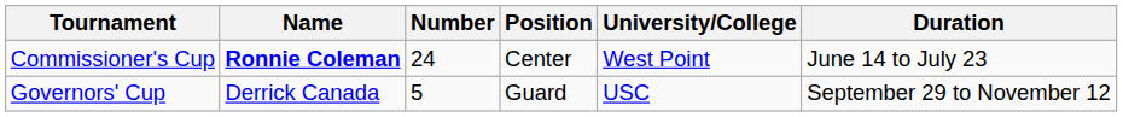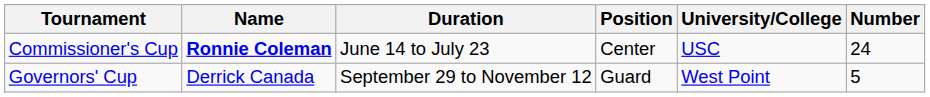 <table class="wikitable">
 <tr>
 <th>Tournament</th>
 <th>Name</th>
-<th>Number</th>
+<th>Duration</th>
 <th>Position</th>
 <th>University/College</th>
-<th>Duration</th>
+<th>Number</th>
 </tr>
 <tr>
 <td><a href='#'>Commissioner's Cup</a></td>
 <td><strong><a href='#'>Ronnie Coleman</a></strong></td>
+<td>June 14 to July 23</td>
+<td>Center</td>
+<td><a href='#'>USC</a></td>
 <td>24</td>
-<td>Center</td>
-<td><a href='#'>West Point</a></td>
-<td>June 14 to July 23</td>
 </tr>
 <tr>
 <td><a href='#'>Governors' Cup</a></td>
 <td><a href='#'>Derrick Canada</a></td>
+<td>September 29 to November 12</td>
+<td>Guard</td>
+<td><a href='#'>West Point</a></td>
 <td>5</td>
-<td>Guard</td>
-<td><a href='#'>USC</a></td>
-<td>September 29 to November 12</td>
 </tr>
 </table>
